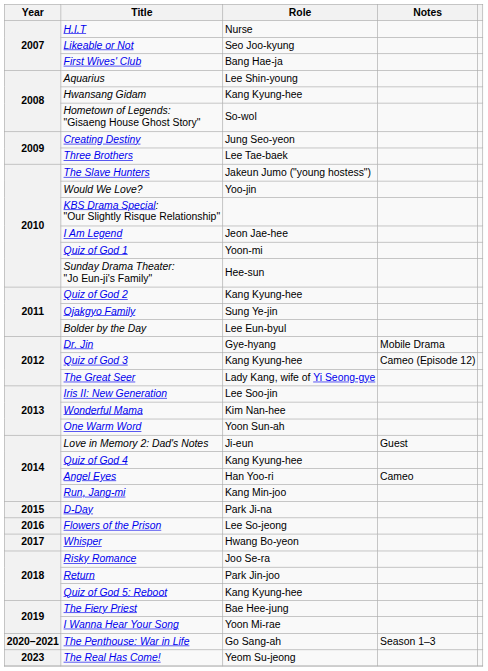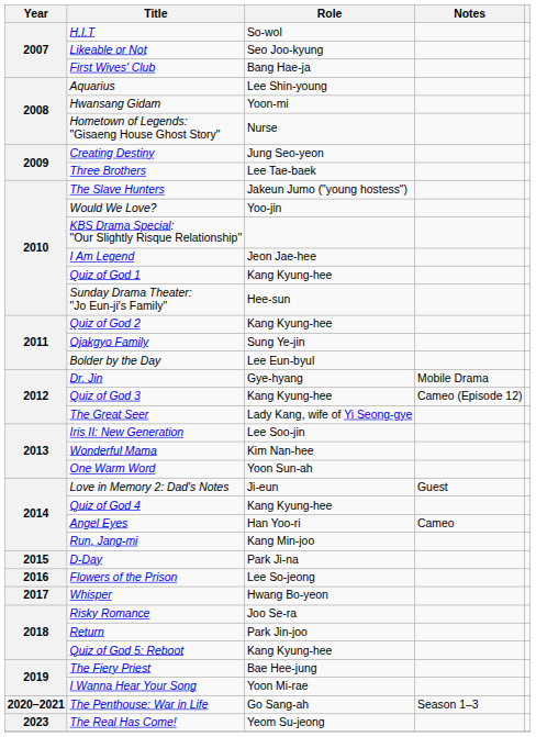 <table class="wikitable plainrowheaders sortable">
 <tr>
 <th scope="col">Year</th>
 <th scope="col">Title</th>
 <th scope="col">Role</th>
 <th scope="col">Notes</th>
 <th scope="col" class="unsortable"></th>
 </tr>
 <tr>
 <th scope="row" rowspan="3">2007</th>
 <td><em><a href='#'>H.I.T</a></em></td>
-<td>Nurse</td>
+<td>So-wol</td>
 <td></td>
 <td style="text-align:center"></td>
 </tr>
 <tr>
 <td><em><a href='#'>Likeable or Not</a></em></td>
 <td>Seo Joo-kyung</td>
 <td></td>
 <td style="text-align:center"></td>
 </tr>
 <tr>
 <td><em><a href='#'>First Wives' Club</a></em></td>
 <td>Bang Hae-ja</td>
 <td></td>
 <td style="text-align:center"></td>
 </tr>
 <tr>
 <th scope="row" rowspan="3">2008</th>
 <td><em>Aquarius</em></td>
 <td>Lee Shin-young</td>
 <td></td>
 <td style="text-align:center"></td>
 </tr>
 <tr>
 <td><em>Hwansang Gidam</em></td>
-<td>Kang Kyung-hee</td>
+<td>Yoon-mi</td>
 <td></td>
 <td style="text-align:center"></td>
 </tr>
 <tr>
 <td><em>Hometown of Legends:</em><br>"Gisaeng House Ghost Story"</td>
-<td>So-wol</td>
+<td>Nurse</td>
 <td></td>
 <td style="text-align:center"></td>
 </tr>
 <tr>
 <th scope="row" rowspan="2">2009</th>
 <td><em><a href='#'>Creating Destiny</a></em></td>
 <td>Jung Seo-yeon</td>
 <td></td>
 <td style="text-align:center"></td>
 </tr>
 <tr>
 <td><em><a href='#'>Three Brothers</a></em></td>
 <td>Lee Tae-baek</td>
 <td></td>
 <td style="text-align:center"></td>
 </tr>
 <tr>
 <th scope="row" rowspan="6">2010</th>
 <td><em><a href='#'>The Slave Hunters</a></em></td>
 <td>Jakeun Jumo ("young hostess")</td>
 <td></td>
 <td style="text-align:center"></td>
 </tr>
 <tr>
 <td><em>Would We Love?</em></td>
 <td>Yoo-jin</td>
 <td></td>
 <td style="text-align:center"></td>
 </tr>
 <tr>
 <td><em><a href='#'>KBS Drama Special</a>:</em><br>"Our Slightly Risque Relationship"</td>
 <td></td>
 <td></td>
 <td style="text-align:center"></td>
 </tr>
 <tr>
 <td><em><a href='#'>I Am Legend</a></em></td>
 <td>Jeon Jae-hee</td>
 <td></td>
 <td style="text-align:center"></td>
 </tr>
 <tr>
 <td><em><a href='#'>Quiz of God 1</a></em></td>
-<td>Yoon-mi</td>
+<td>Kang Kyung-hee</td>
 <td></td>
 <td style="text-align:center"></td>
 </tr>
 <tr>
 <td><em>Sunday Drama Theater:</em><br>"Jo Eun-ji's Family"</td>
 <td>Hee-sun</td>
 <td></td>
 <td style="text-align:center"></td>
 </tr>
 <tr>
 <th scope="row" rowspan="3">2011</th>
 <td><em><a href='#'>Quiz of God 2</a></em></td>
 <td>Kang Kyung-hee</td>
 <td></td>
 <td style="text-align:center"></td>
 </tr>
 <tr>
 <td><em><a href='#'>Ojakgyo Family</a></em></td>
 <td>Sung Ye-jin</td>
 <td></td>
 <td style="text-align:center"></td>
 </tr>
 <tr>
 <td><em>Bolder by the Day</em></td>
 <td>Lee Eun-byul</td>
 <td></td>
 <td style="text-align:center"></td>
 </tr>
 <tr>
 <th scope="row" rowspan="3">2012</th>
 <td><em><a href='#'>Dr. Jin</a></em></td>
 <td>Gye-hyang</td>
 <td>Mobile Drama</td>
 <td style="text-align:center"></td>
 </tr>
 <tr>
 <td><em><a href='#'>Quiz of God 3</a></em></td>
 <td>Kang Kyung-hee</td>
 <td>Cameo (Episode 12)</td>
 <td style="text-align:center"></td>
 </tr>
 <tr>
 <td><em><a href='#'>The Great Seer</a></em></td>
 <td>Lady Kang, wife of <a href='#'>Yi Seong-gye</a></td>
 <td></td>
 <td style="text-align:center"></td>
 </tr>
 <tr>
 <th scope="row" rowspan="3">2013</th>
 <td><em><a href='#'>Iris II: New Generation</a></em></td>
 <td>Lee Soo-jin</td>
 <td></td>
 <td style="text-align:center"></td>
 </tr>
 <tr>
 <td><em><a href='#'>Wonderful Mama</a></em></td>
 <td>Kim Nan-hee</td>
 <td></td>
 <td style="text-align:center"></td>
 </tr>
 <tr>
 <td><em><a href='#'>One Warm Word</a></em></td>
 <td>Yoon Sun-ah</td>
 <td></td>
 <td style="text-align:center"></td>
 </tr>
 <tr>
 <th scope="row" rowspan="4">2014</th>
 <td><em>Love in Memory 2: Dad's Notes</em></td>
 <td>Ji-eun</td>
 <td>Guest</td>
 <td style="text-align:center"></td>
 </tr>
 <tr>
 <td><em><a href='#'>Quiz of God 4</a></em></td>
 <td>Kang Kyung-hee</td>
 <td></td>
 <td style="text-align:center"></td>
 </tr>
 <tr>
 <td><em><a href='#'>Angel Eyes</a></em></td>
 <td>Han Yoo-ri</td>
 <td>Cameo</td>
 <td style="text-align:center"></td>
 </tr>
 <tr>
 <td><em><a href='#'>Run, Jang-mi</a></em></td>
 <td>Kang Min-joo</td>
 <td></td>
 <td style="text-align:center"></td>
 </tr>
 <tr>
 <th scope="row">2015</th>
 <td><em><a href='#'>D-Day</a></em></td>
 <td>Park Ji-na</td>
 <td></td>
 <td style="text-align:center"></td>
 </tr>
 <tr>
 <th scope="row">2016</th>
 <td><em><a href='#'>Flowers of the Prison</a></em></td>
 <td>Lee So-jeong</td>
 <td></td>
 <td style="text-align:center"></td>
 </tr>
 <tr>
 <th scope="row">2017</th>
 <td><em><a href='#'>Whisper</a></em></td>
 <td>Hwang Bo-yeon</td>
 <td></td>
 <td style="text-align:center"></td>
 </tr>
 <tr>
 <th scope="row" rowspan="3">2018</th>
 <td><em><a href='#'>Risky Romance</a></em></td>
 <td>Joo Se-ra</td>
 <td></td>
 <td style="text-align:center"></td>
 </tr>
 <tr>
 <td><em><a href='#'>Return</a></em></td>
 <td>Park Jin-joo</td>
 <td></td>
 <td style="text-align:center"></td>
 </tr>
 <tr>
 <td><em><a href='#'>Quiz of God 5: Reboot</a></em></td>
 <td>Kang Kyung-hee</td>
 <td></td>
 <td style="text-align:center"></td>
 </tr>
 <tr>
 <th scope="row" rowspan="2">2019</th>
 <td><em><a href='#'>The Fiery Priest</a></em></td>
 <td>Bae Hee-jung</td>
 <td></td>
 <td style="text-align:center"></td>
 </tr>
 <tr>
 <td><em><a href='#'>I Wanna Hear Your Song</a></em></td>
 <td>Yoon Mi-rae</td>
 <td></td>
 <td style="text-align:center"></td>
 </tr>
 <tr>
 <th scope="row">2020–2021</th>
 <td><em><a href='#'>The Penthouse: War in Life</a></em></td>
 <td>Go Sang-ah</td>
 <td>Season 1–3</td>
 <td style="text-align:center"></td>
 </tr>
 <tr>
 <th scope="row">2023</th>
 <td><em><a href='#'>The Real Has Come!</a></em></td>
 <td>Yeom Su-jeong</td>
 <td></td>
 <td></td>
 </tr>
 <tr>
 </tr>
 </table>
